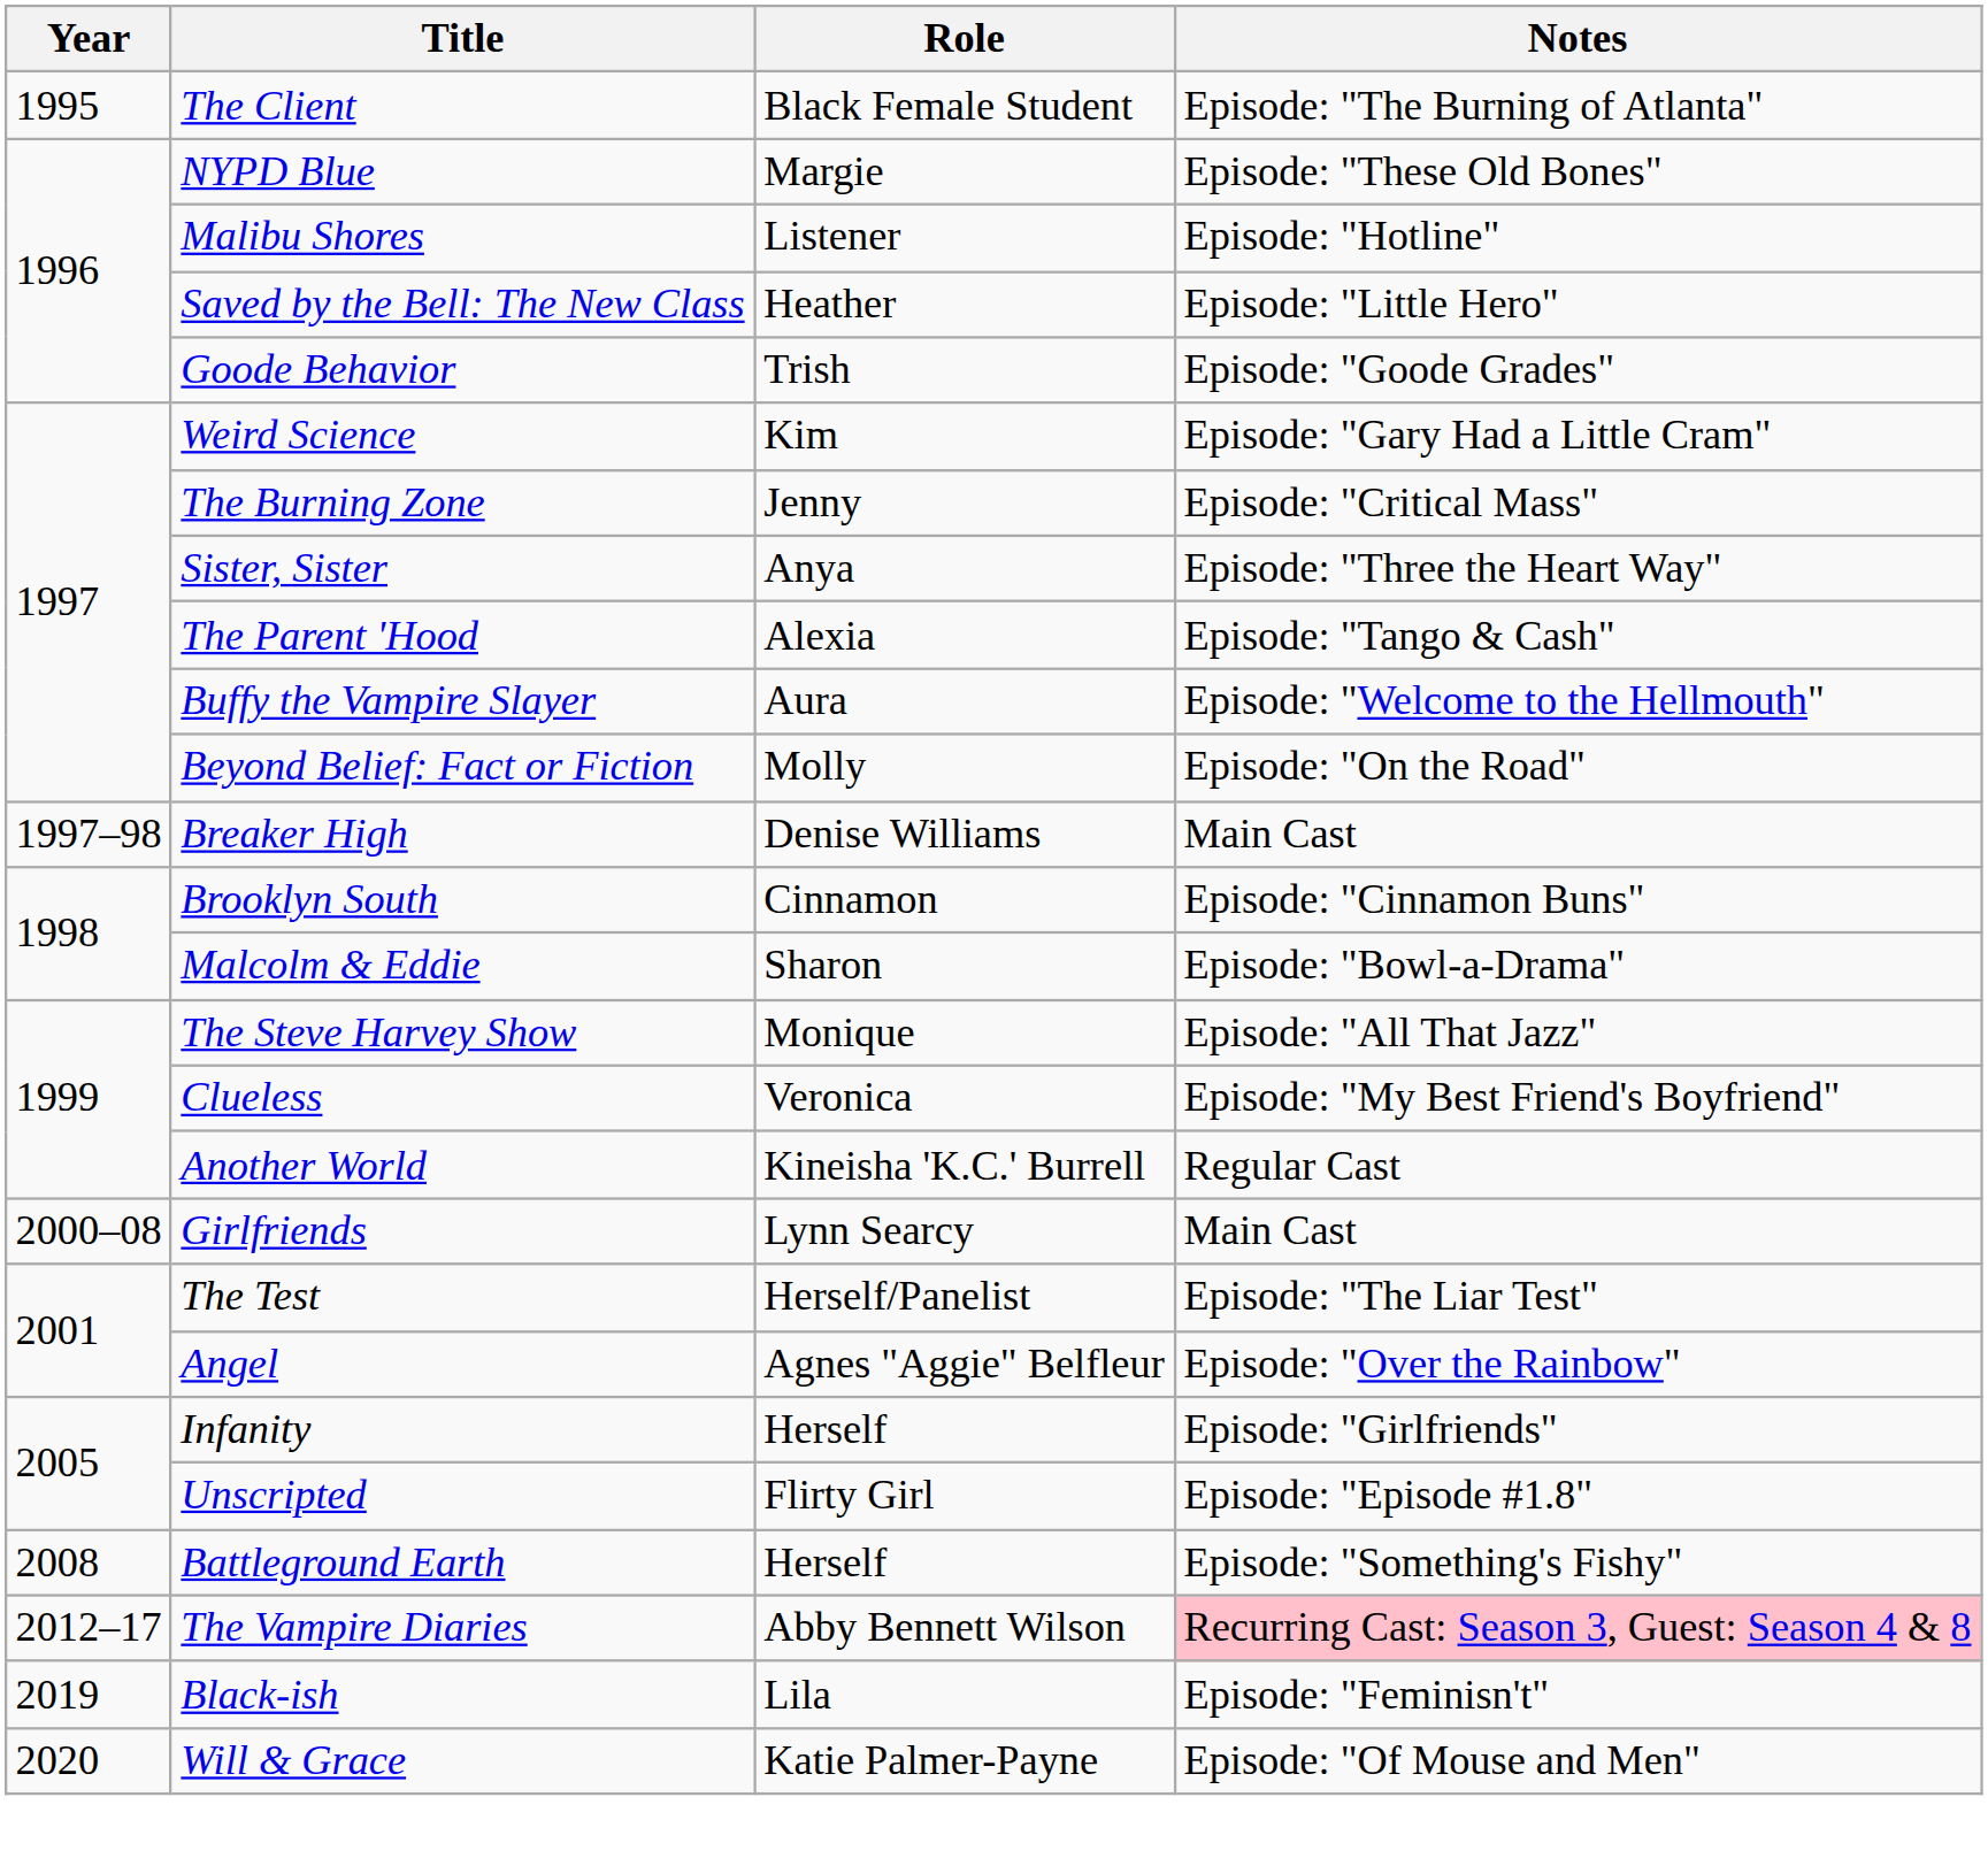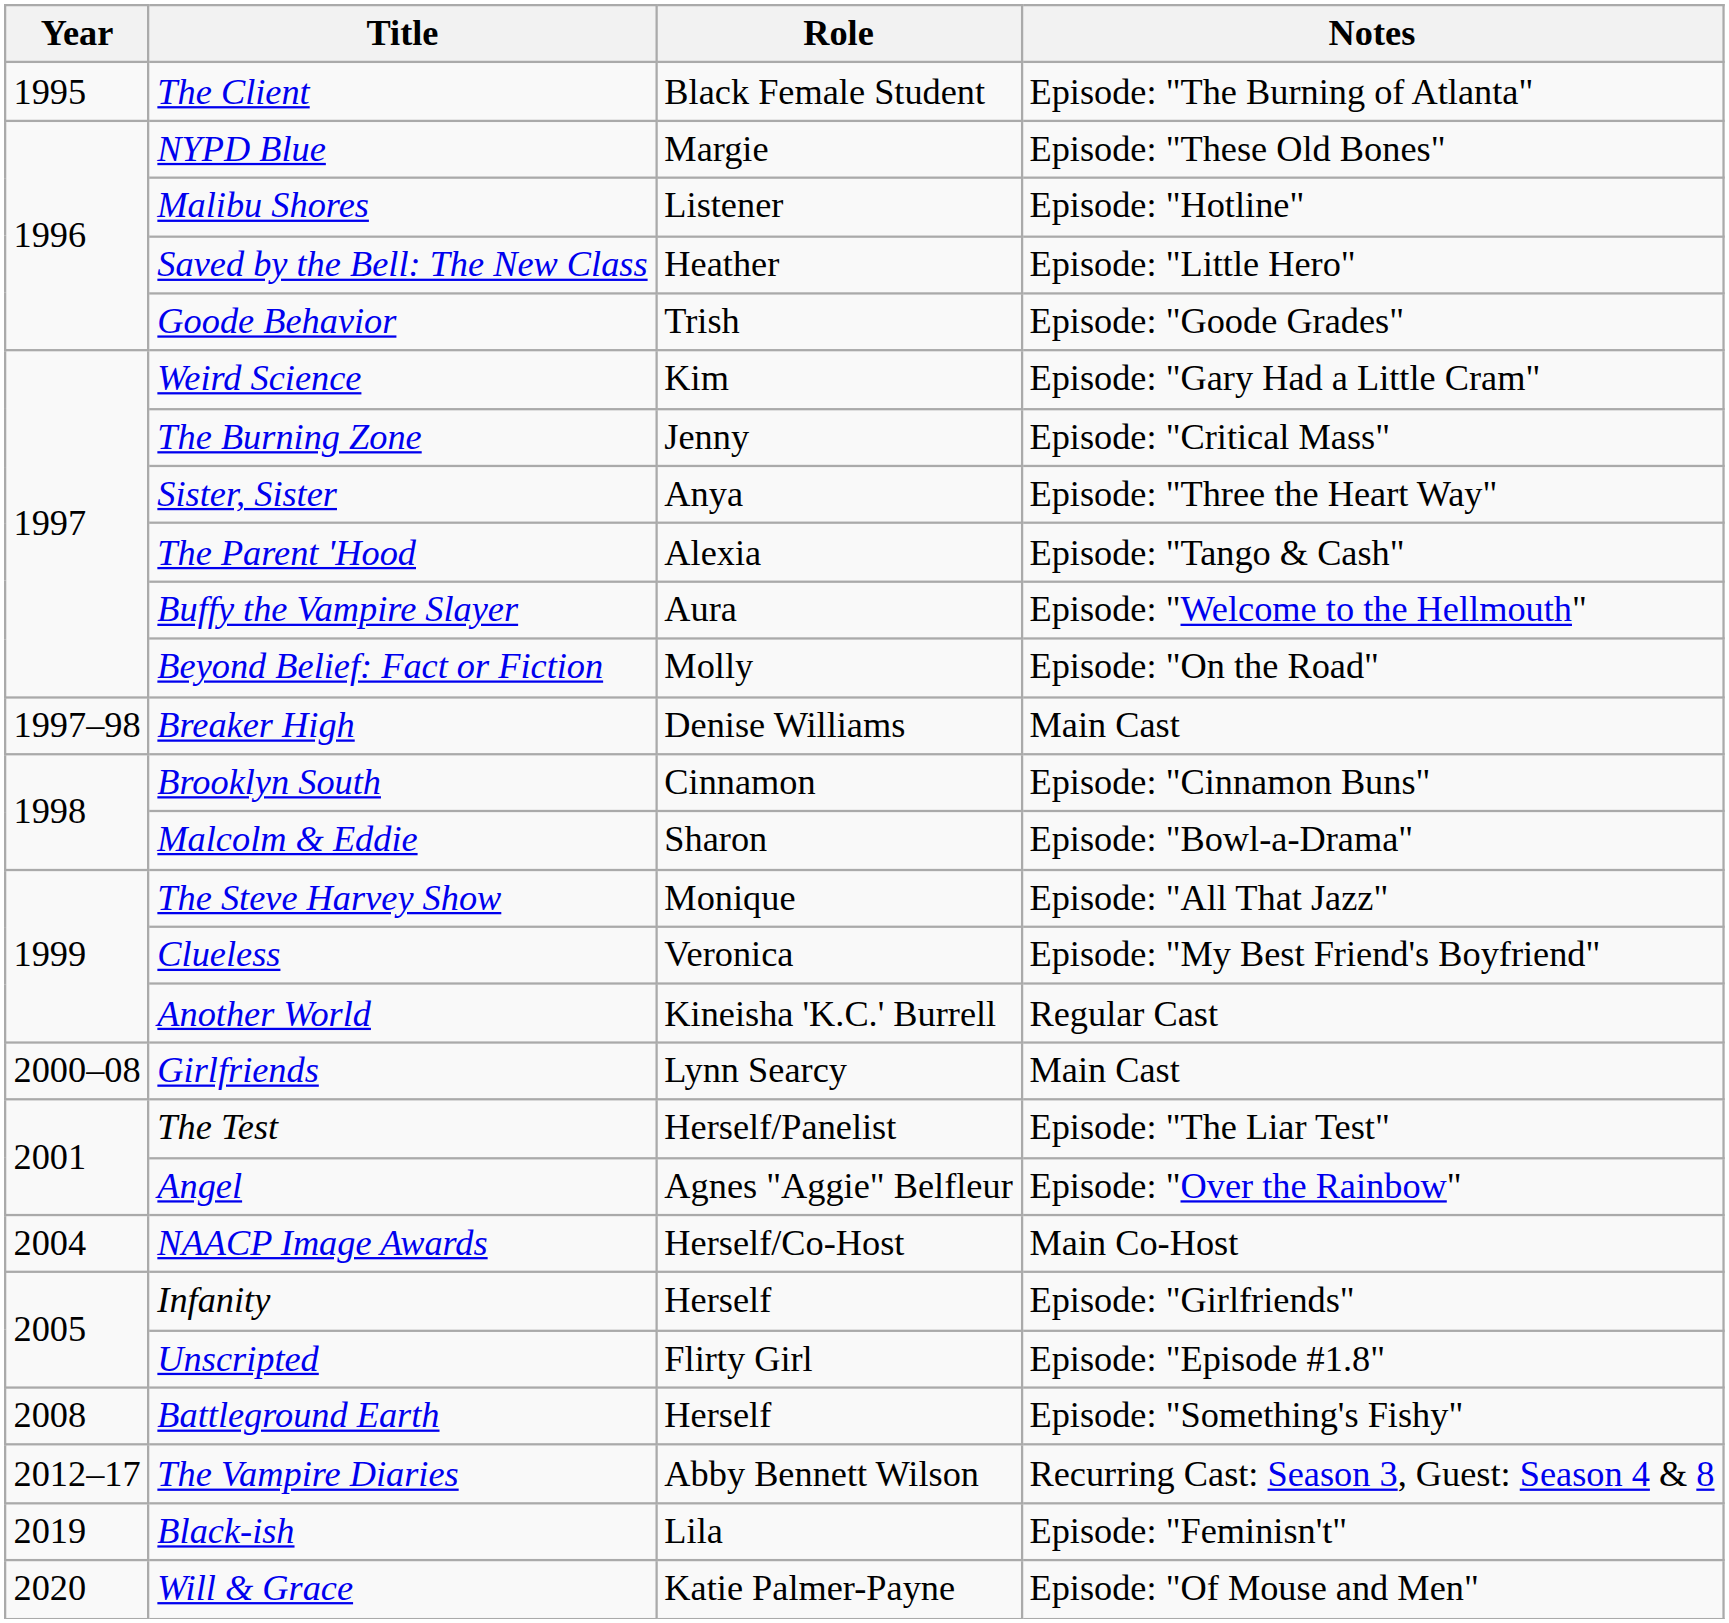 <table class="wikitable plainrowheaders sortable" style="margin-right: 0;">
 <tr>
 <th>Year</th>
 <th>Title</th>
 <th>Role</th>
 <th>Notes</th>
 </tr>
 <tr>
 <td>1995</td>
 <td><em><a href='#'>The Client</a></em></td>
 <td>Black Female Student</td>
 <td>Episode: "The Burning of Atlanta"</td>
 </tr>
 <tr>
 <td rowspan=4>1996</td>
 <td><em><a href='#'>NYPD Blue</a></em></td>
 <td>Margie</td>
 <td>Episode: "These Old Bones"</td>
 </tr>
 <tr>
 <td><em><a href='#'>Malibu Shores</a></em></td>
 <td>Listener</td>
 <td>Episode: "Hotline"</td>
 </tr>
 <tr>
 <td><em><a href='#'>Saved by the Bell: The New Class</a></em></td>
 <td>Heather</td>
 <td>Episode: "Little Hero"</td>
 </tr>
 <tr>
 <td><em><a href='#'>Goode Behavior</a></em></td>
 <td>Trish</td>
 <td>Episode: "Goode Grades"</td>
 </tr>
 <tr>
 <td rowspan=6>1997</td>
 <td><em><a href='#'>Weird Science</a></em></td>
 <td>Kim</td>
 <td>Episode: "Gary Had a Little Cram"</td>
 </tr>
 <tr>
 <td><em><a href='#'>The Burning Zone</a></em></td>
 <td>Jenny</td>
 <td>Episode: "Critical Mass"</td>
 </tr>
 <tr>
 <td><em><a href='#'>Sister, Sister</a></em></td>
 <td>Anya</td>
 <td>Episode: "Three the Heart Way"</td>
 </tr>
 <tr>
 <td><em><a href='#'>The Parent 'Hood</a></em></td>
 <td>Alexia</td>
 <td>Episode: "Tango & Cash"</td>
 </tr>
 <tr>
 <td><em><a href='#'>Buffy the Vampire Slayer</a></em></td>
 <td>Aura</td>
 <td>Episode: "<a href='#'>Welcome to the Hellmouth</a>"</td>
 </tr>
 <tr>
 <td><em><a href='#'>Beyond Belief: Fact or Fiction</a></em></td>
 <td>Molly</td>
 <td>Episode: "On the Road"</td>
 </tr>
 <tr>
 <td>1997–98</td>
 <td><em><a href='#'>Breaker High</a></em></td>
 <td>Denise Williams</td>
 <td>Main Cast</td>
 </tr>
 <tr>
 <td rowspan=2>1998</td>
 <td><em><a href='#'>Brooklyn South</a></em></td>
 <td>Cinnamon</td>
 <td>Episode: "Cinnamon Buns"</td>
 </tr>
 <tr>
 <td><em><a href='#'>Malcolm & Eddie</a></em></td>
 <td>Sharon</td>
 <td>Episode: "Bowl-a-Drama"</td>
 </tr>
 <tr>
 <td rowspan=3>1999</td>
 <td><em><a href='#'>The Steve Harvey Show</a></em></td>
 <td>Monique</td>
 <td>Episode: "All That Jazz"</td>
 </tr>
 <tr>
 <td><em><a href='#'>Clueless</a></em></td>
 <td>Veronica</td>
 <td>Episode: "My Best Friend's Boyfriend"</td>
 </tr>
 <tr>
 <td><em><a href='#'>Another World</a></em></td>
 <td>Kineisha 'K.C.' Burrell</td>
 <td>Regular Cast</td>
 </tr>
 <tr>
 <td>2000–08</td>
 <td><em><a href='#'>Girlfriends</a></em></td>
 <td>Lynn Searcy</td>
 <td>Main Cast</td>
 </tr>
 <tr>
 <td rowspan=2>2001</td>
 <td><em>The Test</em></td>
 <td>Herself/Panelist</td>
 <td>Episode: "The Liar Test"</td>
 </tr>
 <tr>
 <td><em><a href='#'>Angel</a></em></td>
 <td>Agnes "Aggie" Belfleur</td>
 <td>Episode: "<a href='#'>Over the Rainbow</a>"</td>
 </tr>
 <tr>
+<td>2004</td>
+<td><em><a href='#'>NAACP Image Awards</a></em></td>
+<td>Herself/Co-Host</td>
+<td>Main Co-Host</td>
+</tr>
+<tr>
 <td rowspan=2>2005</td>
 <td><em>Infanity</em></td>
 <td>Herself</td>
 <td>Episode: "Girlfriends"</td>
 </tr>
 <tr>
 <td><em><a href='#'>Unscripted</a></em></td>
 <td>Flirty Girl</td>
 <td>Episode: "Episode #1.8"</td>
 </tr>
 <tr>
 <td>2008</td>
 <td><em><a href='#'>Battleground Earth</a></em></td>
 <td>Herself</td>
 <td>Episode: "Something's Fishy"</td>
 </tr>
 <tr>
 <td>2012–17</td>
 <td><em><a href='#'>The Vampire Diaries</a></em></td>
 <td>Abby Bennett Wilson</td>
-<td style="background: pink;">Recurring Cast: <a href='#'>Season 3</a>, Guest: <a href='#'>Season 4</a> & <a href='#'>8</a></td>
+<td>Recurring Cast: <a href='#'>Season 3</a>, Guest: <a href='#'>Season 4</a> & <a href='#'>8</a></td>
 </tr>
 <tr>
 <td>2019</td>
 <td><em><a href='#'>Black-ish</a></em></td>
 <td>Lila</td>
 <td>Episode: "Feminisn't"</td>
 </tr>
 <tr>
 <td>2020</td>
 <td><em><a href='#'>Will & Grace</a></em></td>
 <td>Katie Palmer-Payne</td>
 <td>Episode: "Of Mouse and Men"</td>
 </tr>
 </table>
